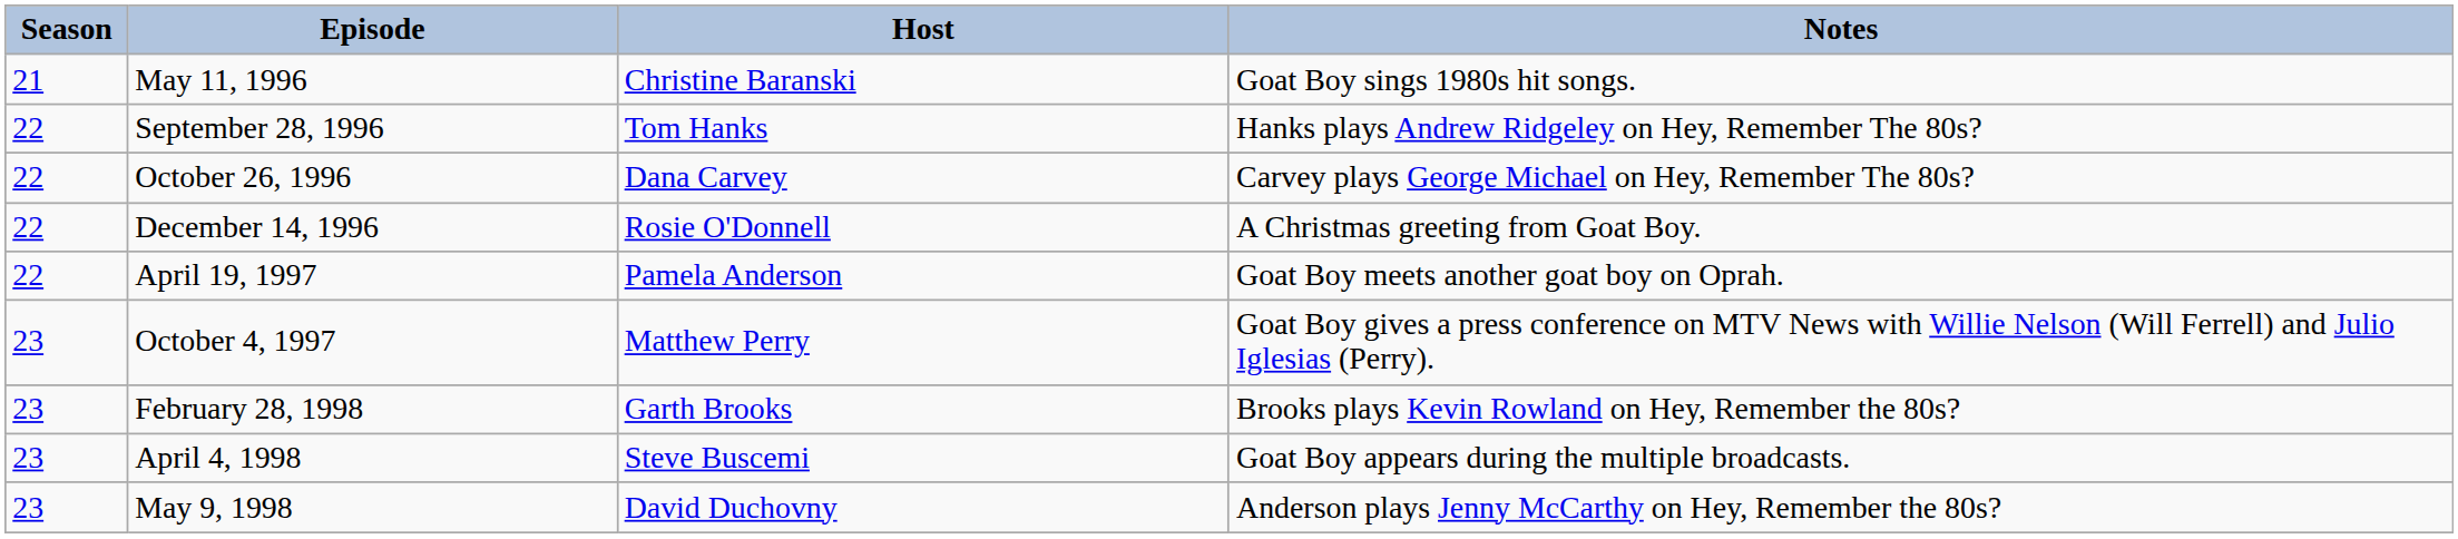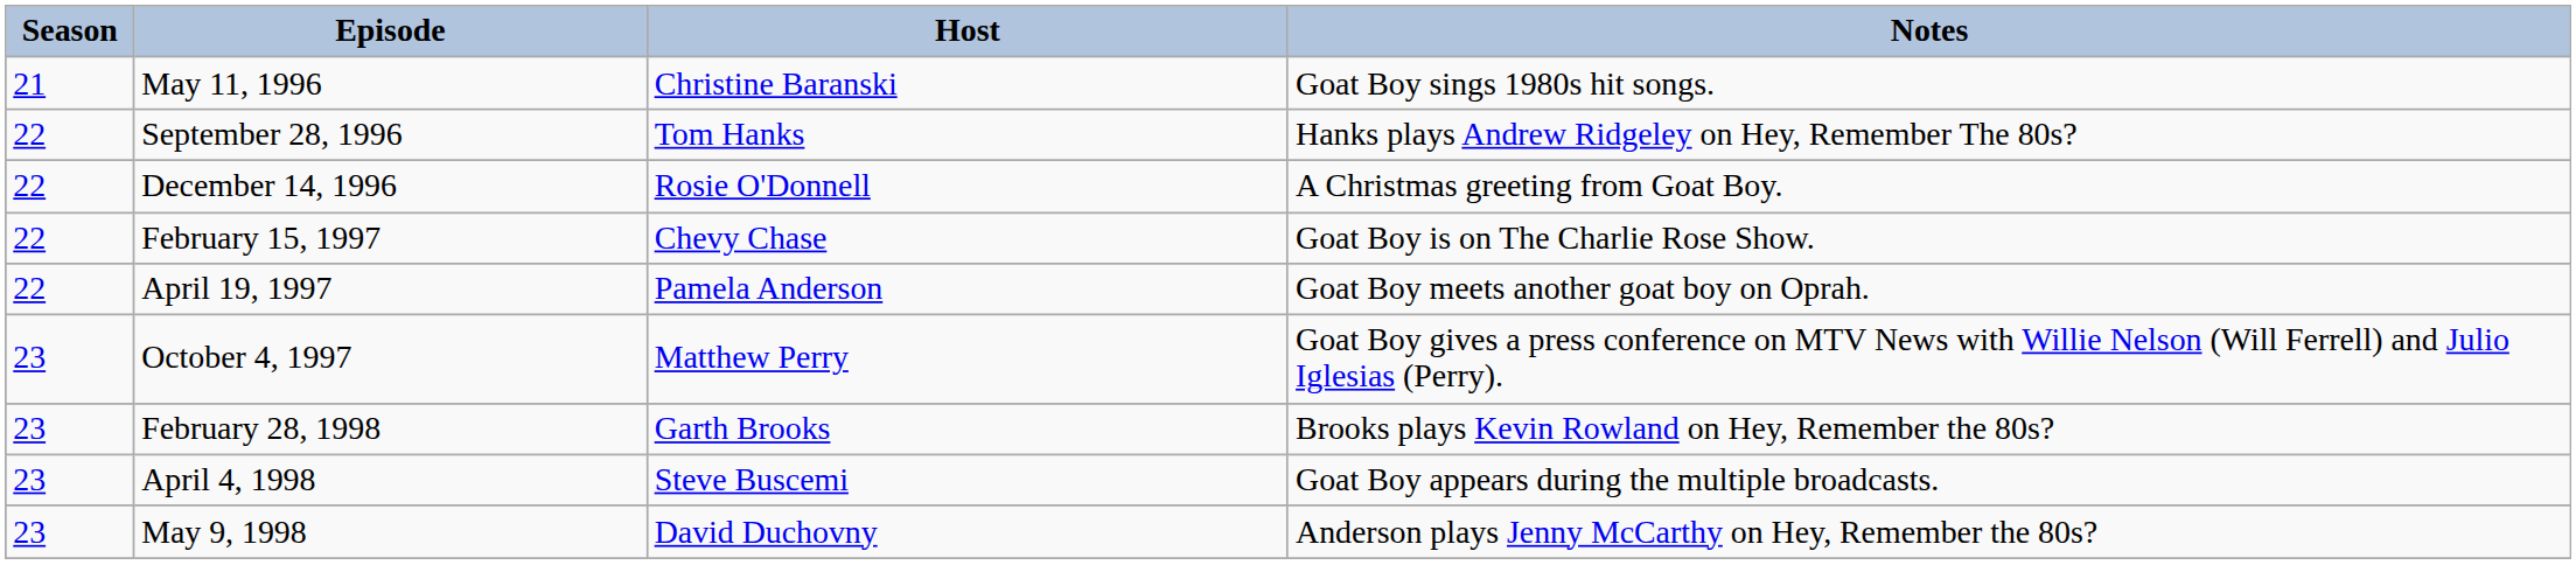 <table class="wikitable" style="width:100%;">
 <tr>
 <th style="background:#b0c4de; width:5%;">Season</th>
 <th style="background:#b0c4de; width:20%;">Episode</th>
 <th style="background:#b0c4de; width:25%;">Host</th>
 <th style="background:#b0c4de; width:50%;">Notes</th>
 </tr>
 <tr>
 <td><a href='#'>21</a></td>
 <td>May 11, 1996</td>
 <td><a href='#'>Christine Baranski</a></td>
 <td>Goat Boy sings 1980s hit songs.</td>
 </tr>
 <tr>
 <td><a href='#'>22</a></td>
 <td>September 28, 1996</td>
 <td><a href='#'>Tom Hanks</a></td>
 <td>Hanks plays <a href='#'>Andrew Ridgeley</a> on Hey, Remember The 80s?</td>
 </tr>
 <tr>
 <td><a href='#'>22</a></td>
-<td>October 26, 1996</td>
-<td><a href='#'>Dana Carvey</a></td>
-<td>Carvey plays <a href='#'>George Michael</a> on Hey, Remember The 80s?</td>
+<td>December 14, 1996</td>
+<td><a href='#'>Rosie O'Donnell</a></td>
+<td>A Christmas greeting from Goat Boy.</td>
 </tr>
 <tr>
 <td><a href='#'>22</a></td>
-<td>December 14, 1996</td>
-<td><a href='#'>Rosie O'Donnell</a></td>
-<td>A Christmas greeting from Goat Boy.</td>
+<td>February 15, 1997</td>
+<td><a href='#'>Chevy Chase</a></td>
+<td>Goat Boy is on The Charlie Rose Show.</td>
 </tr>
 <tr>
 <td><a href='#'>22</a></td>
 <td>April 19, 1997</td>
 <td><a href='#'>Pamela Anderson</a></td>
 <td>Goat Boy meets another goat boy on Oprah.</td>
 </tr>
 <tr>
 <td><a href='#'>23</a></td>
 <td>October 4, 1997</td>
 <td><a href='#'>Matthew Perry</a></td>
 <td>Goat Boy gives a press conference on MTV News with <a href='#'>Willie Nelson</a> (Will Ferrell) and <a href='#'>Julio Iglesias</a> (Perry).</td>
 </tr>
 <tr>
 <td><a href='#'>23</a></td>
 <td>February 28, 1998</td>
 <td><a href='#'>Garth Brooks</a></td>
 <td>Brooks plays <a href='#'>Kevin Rowland</a> on Hey, Remember the 80s?</td>
 </tr>
 <tr>
 <td><a href='#'>23</a></td>
 <td>April 4, 1998</td>
 <td><a href='#'>Steve Buscemi</a></td>
 <td>Goat Boy appears during the multiple broadcasts.</td>
 </tr>
 <tr>
 <td><a href='#'>23</a></td>
 <td>May 9, 1998</td>
 <td><a href='#'>David Duchovny</a></td>
 <td>Anderson plays <a href='#'>Jenny McCarthy</a> on Hey, Remember the 80s?</td>
 </tr>
 </table>
